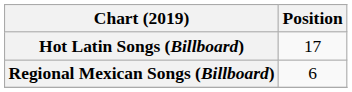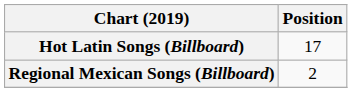 <table class="wikitable sortable plainrowheaders" style="text-align:center">
 <tr>
 <th>Chart (2019)</th>
 <th>Position</th>
 </tr>
 <tr>
 <th scope="row">Hot Latin Songs (<em>Billboard</em>)</th>
 <td>17</td>
 </tr>
 <tr>
 <th scope="row">Regional Mexican Songs (<em>Billboard</em>)</th>
-<td>6</td>
+<td>2</td>
 </tr>
 <tr>
 </tr>
 </table>
